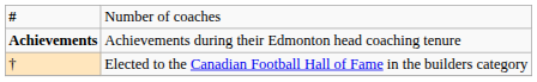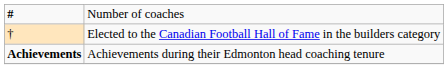 <table class="wikitable">
 <tr>
 <td><strong>#</strong> </td>
 <td>Number of coaches</td>
 </tr>
 <tr>
+<td style="background-color:#FFE6BD">† </td>
+<td>Elected to the <a href='#'>Canadian Football Hall of Fame</a> in the builders category</td>
+</tr>
+<tr>
 <td><strong>Achievements</strong></td>
 <td>Achievements during their Edmonton head coaching tenure</td>
 </tr>
 <tr>
-<td style="background-color:#FFE6BD">† </td>
-<td>Elected to the <a href='#'>Canadian Football Hall of Fame</a> in the builders category</td>
-</tr>
-<tr>
 </tr>
 </table>
